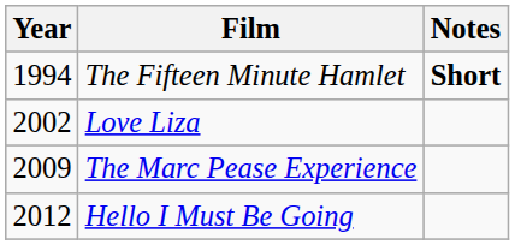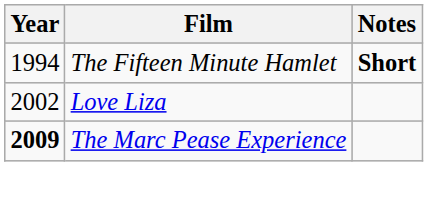 <table class="wikitable sortable">
 <tr>
 <th>Year</th>
 <th>Film</th>
 <th>Notes</th>
 </tr>
 <tr>
 <td>1994</td>
 <td><em>The Fifteen Minute Hamlet</em></td>
 <td><strong>Short</strong></td>
 </tr>
 <tr>
 <td>2002</td>
 <td><em><a href='#'>Love Liza</a></em></td>
 <td></td>
 </tr>
 <tr>
-<td>2009</td>
+<td><strong>2009</strong></td>
 <td><em><a href='#'>The Marc Pease Experience</a></em></td>
 <td></td>
 </tr>
-<tr>
-<td>2012</td>
-<td><em><a href='#'>Hello I Must Be Going</a></em></td>
-<td></td>
-</tr>
 </table>
